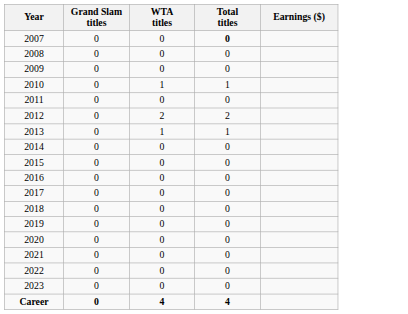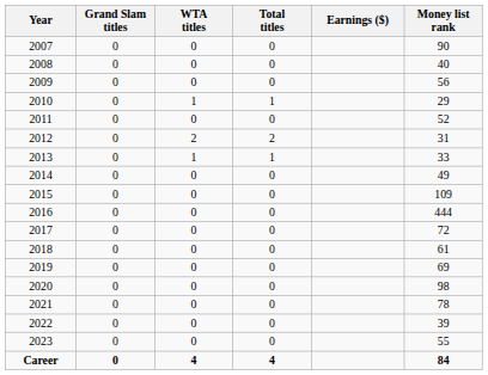 <table class="wikitable" style=text-align:center;">
 <tr>
 <th width="90">Year</th>
 <th width="100">Grand Slam <br>titles</th>
 <th width="100">WTA <br>titles</th>
 <th width="100">Total <br>titles</th>
 <th width="120">Earnings ($)</th>
+<th width="100">Money list rank</th>
 </tr>
 <tr>
 <td>2007</td>
 <td>0</td>
 <td>0</td>
-<td><strong>0</strong></td>
+<td>0</td>
 <td align="right"></td>
+<td>90</td>
 </tr>
 <tr>
 <td>2008</td>
 <td>0</td>
 <td>0</td>
 <td>0</td>
 <td align="right"></td>
+<td>40</td>
 </tr>
 <tr>
 <td>2009</td>
 <td>0</td>
 <td>0</td>
 <td>0</td>
 <td align="right"></td>
+<td>56</td>
 </tr>
 <tr>
 <td>2010</td>
 <td>0</td>
 <td>1</td>
 <td>1</td>
 <td align="right"></td>
+<td>29</td>
 </tr>
 <tr>
 <td>2011</td>
 <td>0</td>
 <td>0</td>
 <td>0</td>
 <td align="right"></td>
+<td>52</td>
 </tr>
 <tr>
 <td>2012</td>
 <td>0</td>
 <td>2</td>
 <td>2</td>
 <td align="right"></td>
+<td>31</td>
 </tr>
 <tr>
 <td>2013</td>
 <td>0</td>
 <td>1</td>
 <td>1</td>
 <td align="right"></td>
+<td>33</td>
 </tr>
 <tr>
 <td>2014</td>
 <td>0</td>
 <td>0</td>
 <td>0</td>
 <td align="right"></td>
+<td>49</td>
 </tr>
 <tr>
 <td>2015</td>
 <td>0</td>
 <td>0</td>
 <td>0</td>
 <td align="right"></td>
+<td>109</td>
 </tr>
 <tr>
 <td>2016</td>
 <td>0</td>
 <td>0</td>
 <td>0</td>
 <td align="right"></td>
+<td>444</td>
 </tr>
 <tr>
 <td>2017</td>
 <td>0</td>
 <td>0</td>
 <td>0</td>
 <td align="right"></td>
+<td>72</td>
 </tr>
 <tr>
 <td>2018</td>
 <td>0</td>
 <td>0</td>
 <td>0</td>
 <td align="right"></td>
+<td>61</td>
 </tr>
 <tr>
 <td>2019</td>
 <td>0</td>
 <td>0</td>
 <td>0</td>
 <td align="right"></td>
+<td>69</td>
 </tr>
 <tr>
 <td>2020</td>
 <td>0</td>
 <td>0</td>
 <td>0</td>
 <td align="right"></td>
+<td>98</td>
 </tr>
 <tr>
 <td>2021</td>
 <td>0</td>
 <td>0</td>
 <td>0</td>
 <td align="right"></td>
+<td>78</td>
 </tr>
 <tr>
 <td>2022</td>
 <td>0</td>
 <td>0</td>
 <td>0</td>
 <td align="right"></td>
+<td>39</td>
 </tr>
 <tr>
 <td>2023</td>
 <td>0</td>
 <td>0</td>
 <td>0</td>
 <td align="right"></td>
+<td>55</td>
 </tr>
 <tr style="font-weight:bold">
 <td>Career</td>
 <td>0</td>
 <td>4</td>
 <td>4</td>
 <td align="right"></td>
+<td>84</td>
 </tr>
 </table>
